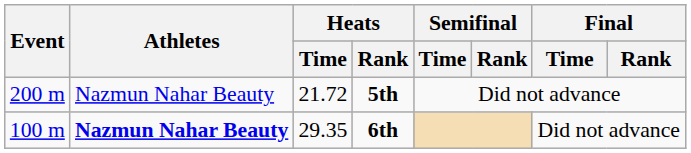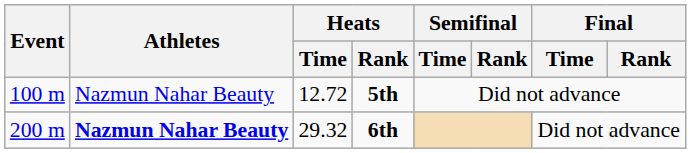 <table class="wikitable" border="1" style="font-size:90%">
 <tr>
 <th rowspan=2>Event</th>
 <th rowspan=2>Athletes</th>
 <th colspan=2>Heats</th>
 <th colspan=2>Semifinal</th>
 <th colspan=2>Final</th>
 </tr>
 <tr>
 <th>Time</th>
 <th>Rank</th>
 <th>Time</th>
 <th>Rank</th>
 <th>Time</th>
 <th>Rank</th>
 </tr>
 <tr>
-<td><a href='#'>200 m</a></td>
+<td><a href='#'>100 m</a></td>
 <td><a href='#'>Nazmun Nahar Beauty</a></td>
-<td align=center>21.72</td>
+<td align=center>12.72</td>
 <td align=center><strong>5th</strong></td>
 <td align=center colspan=4>Did not advance</td>
 </tr>
 <tr>
-<td><a href='#'>100 m</a></td>
+<td><a href='#'>200 m</a></td>
 <td><strong><a href='#'>Nazmun Nahar Beauty</a></strong></td>
-<td align=center>29.35</td>
+<td align=center>29.32</td>
 <td align=center><strong>6th</strong></td>
 <td colspan=2 bgcolor=wheat></td>
 <td align=center colspan=2>Did not advance</td>
 </tr>
 </table>
